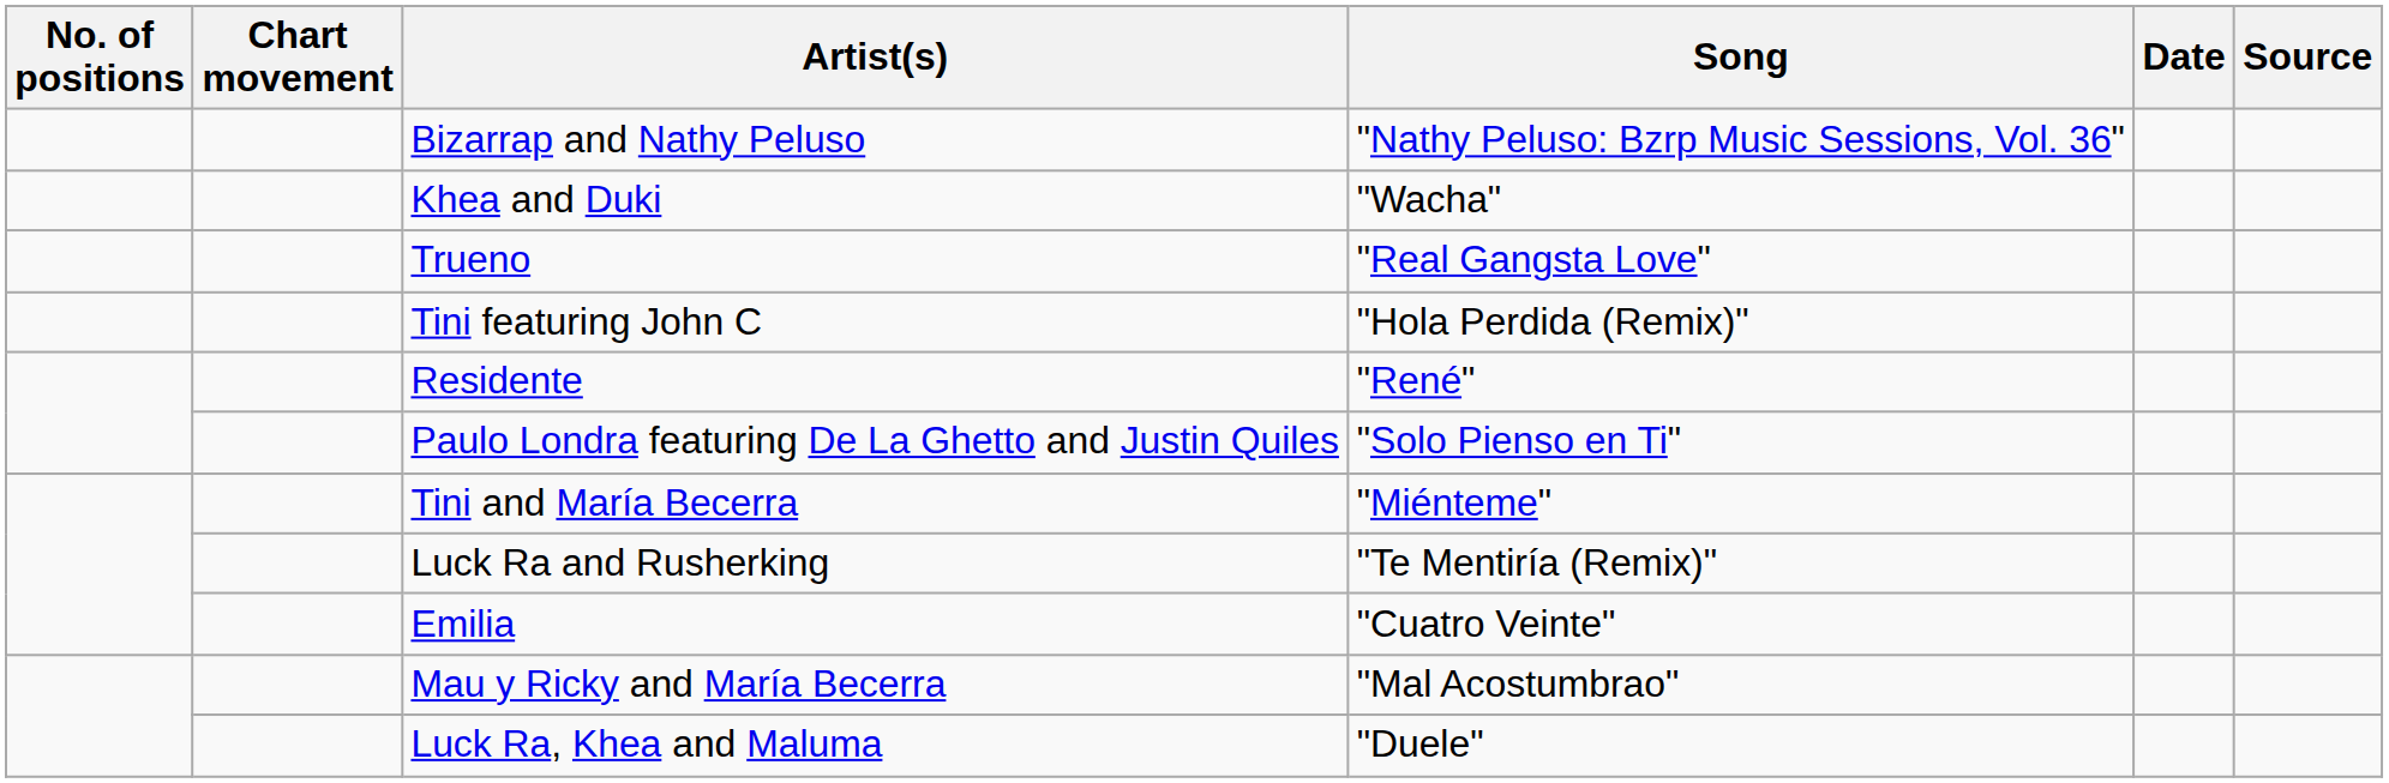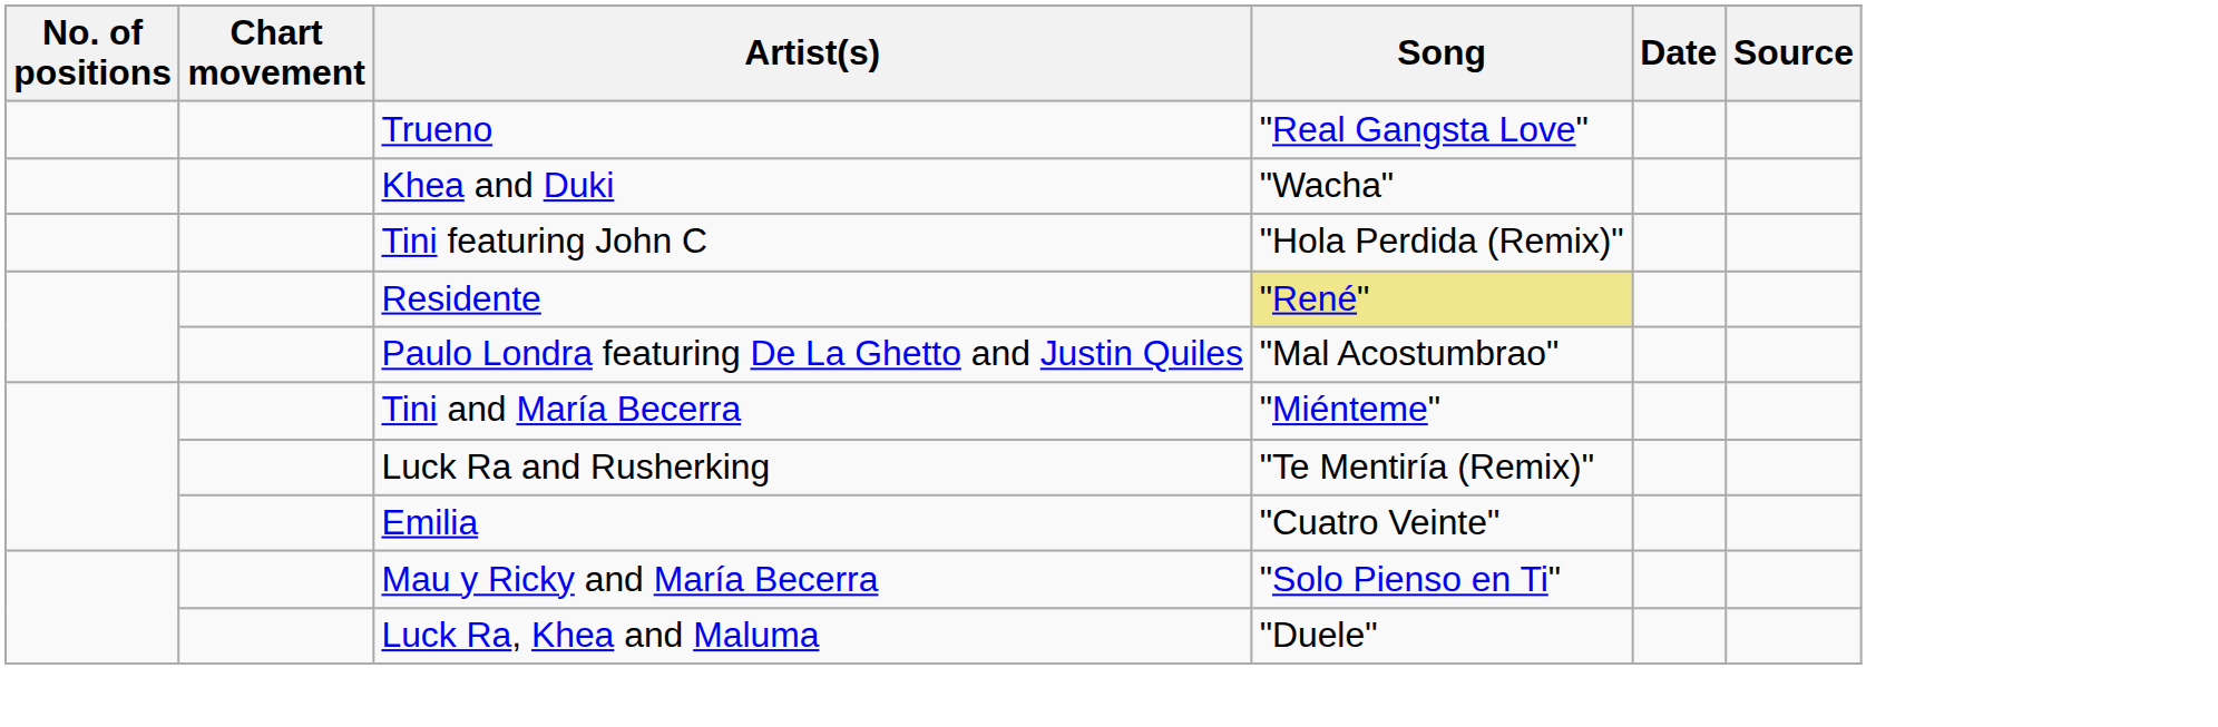 <table class="wikitable">
 <tr>
 <th>No. of<br>positions</th>
 <th>Chart<br>movement</th>
 <th>Artist(s)</th>
 <th>Song</th>
 <th>Date</th>
 <th>Source</th>
 </tr>
 <tr>
 <td></td>
 <td></td>
-<td><a href='#'>Bizarrap</a> and <a href='#'>Nathy Peluso</a></td>
-<td>"<a href='#'>Nathy Peluso: Bzrp Music Sessions, Vol. 36</a>"</td>
+<td><a href='#'>Trueno</a></td>
+<td>"<a href='#'>Real Gangsta Love</a>"</td>
 <td></td>
 <td></td>
 </tr>
 <tr>
 <td></td>
 <td></td>
 <td><a href='#'>Khea</a> and <a href='#'>Duki</a></td>
 <td>"Wacha"</td>
-<td></td>
-<td></td>
-</tr>
-<tr>
-<td></td>
-<td></td>
-<td><a href='#'>Trueno</a></td>
-<td>"<a href='#'>Real Gangsta Love</a>"</td>
 <td></td>
 <td></td>
 </tr>
 <tr>
 <td></td>
 <td></td>
 <td><a href='#'>Tini</a> featuring John C</td>
 <td>"Hola Perdida (Remix)"</td>
 <td></td>
 <td></td>
 </tr>
 <tr>
 <td rowspan="2"></td>
 <td></td>
 <td><a href='#'>Residente</a></td>
-<td>"<a href='#'>René</a>"</td>
+<td style="background: khaki;">"<a href='#'>René</a>"</td>
 <td></td>
 <td></td>
 </tr>
 <tr>
 <td></td>
 <td><a href='#'>Paulo Londra</a> featuring <a href='#'>De La Ghetto</a> and <a href='#'>Justin Quiles</a></td>
-<td>"<a href='#'>Solo Pienso en Ti</a>"</td>
+<td>"Mal Acostumbrao"</td>
 <td></td>
 <td></td>
 </tr>
 <tr>
 <td rowspan="3"></td>
 <td></td>
 <td><a href='#'>Tini</a> and <a href='#'>María Becerra</a></td>
 <td>"<a href='#'>Miénteme</a>"</td>
 <td></td>
 <td></td>
 </tr>
 <tr>
 <td></td>
 <td>Luck Ra and Rusherking</td>
 <td>"Te Mentiría (Remix)"</td>
 <td></td>
 <td></td>
 </tr>
 <tr>
 <td></td>
 <td><a href='#'>Emilia</a></td>
 <td>"Cuatro Veinte"</td>
 <td></td>
 <td></td>
 </tr>
 <tr>
 <td rowspan="2"></td>
 <td></td>
 <td><a href='#'>Mau y Ricky</a> and <a href='#'>María Becerra</a></td>
-<td>"Mal Acostumbrao"</td>
+<td>"<a href='#'>Solo Pienso en Ti</a>"</td>
 <td></td>
 <td></td>
 </tr>
 <tr>
 <td></td>
 <td><a href='#'>Luck Ra</a>, <a href='#'>Khea</a> and <a href='#'>Maluma</a></td>
 <td>"Duele"</td>
 <td></td>
 <td></td>
 </tr>
 </table>
